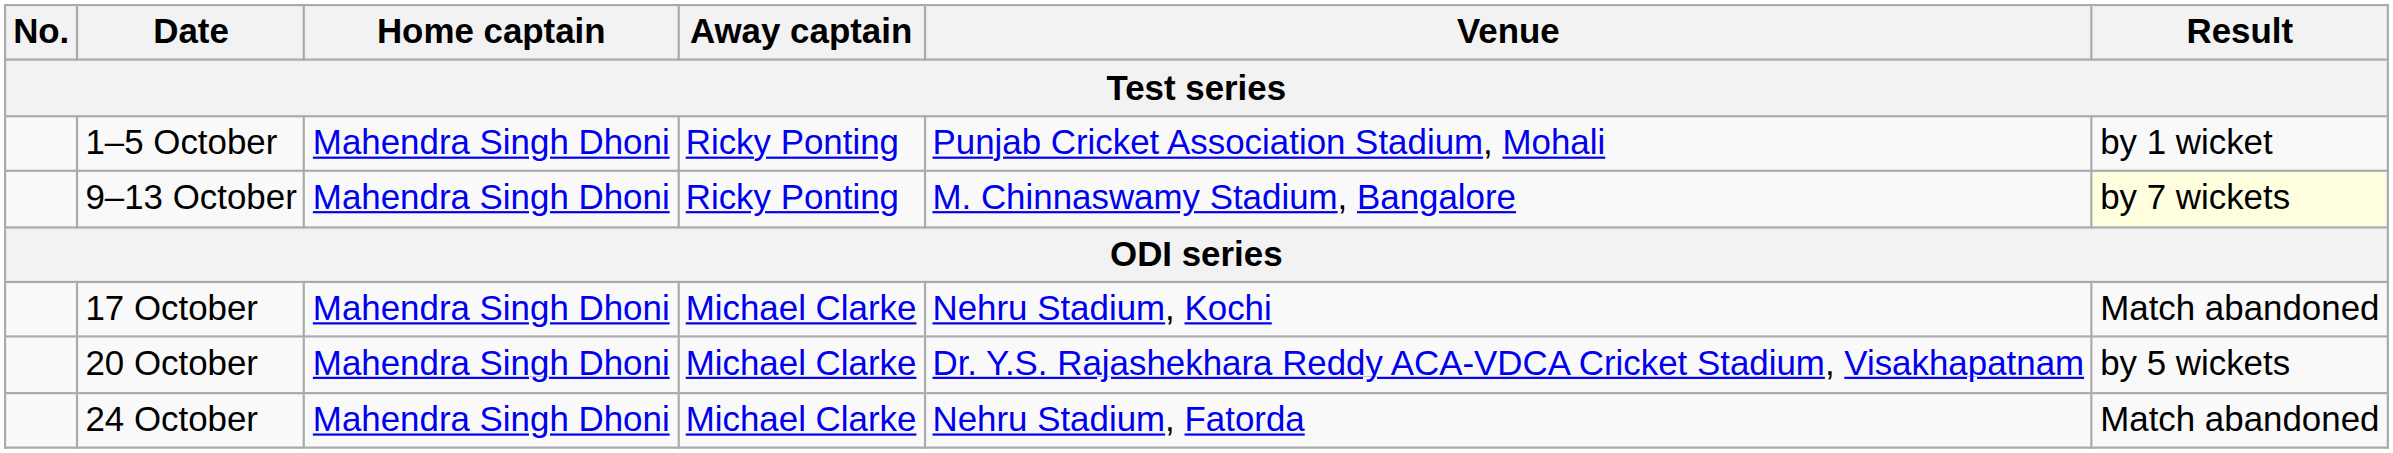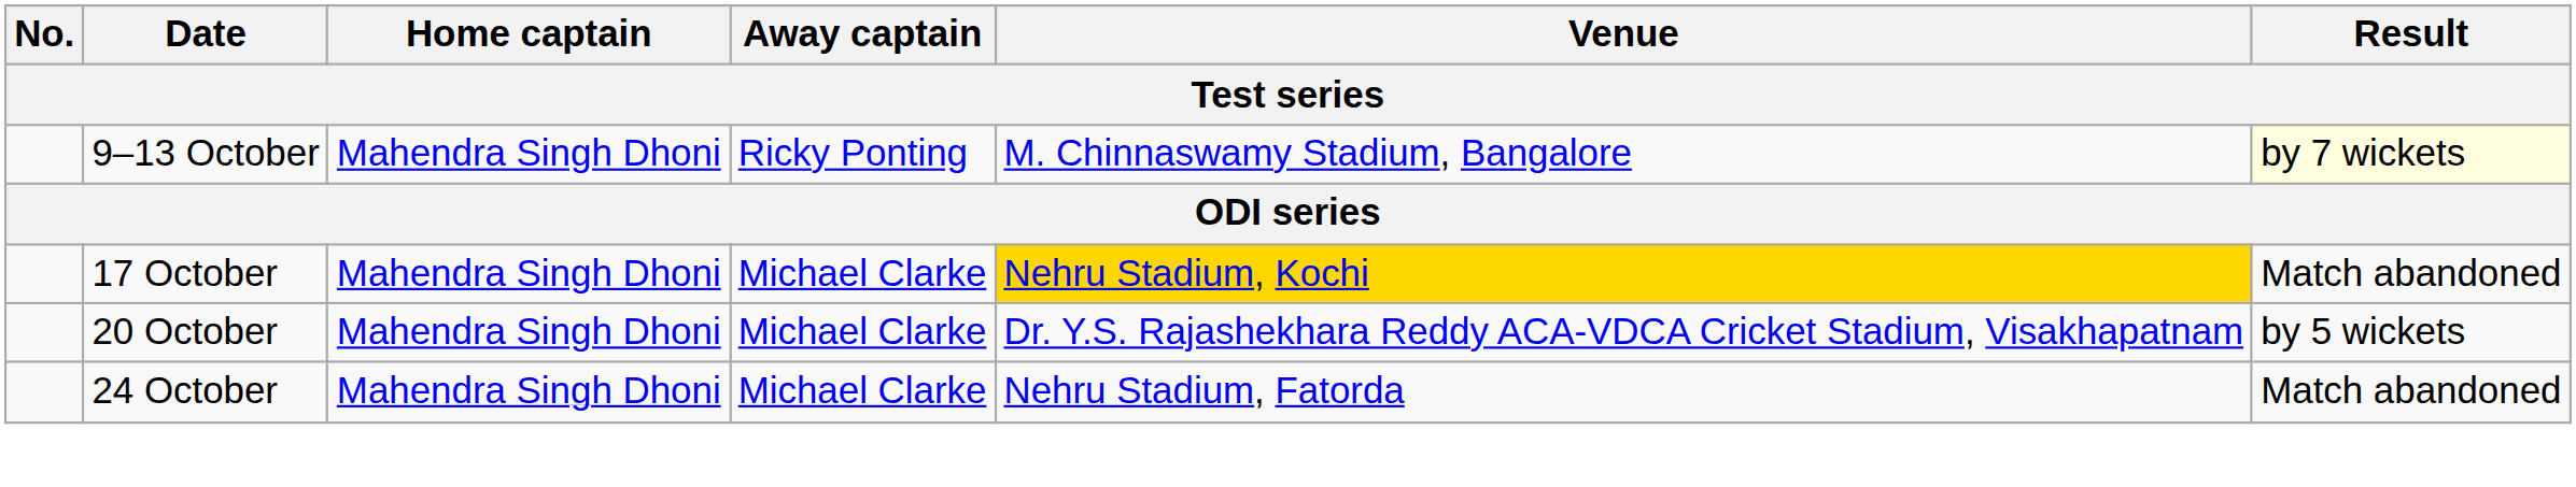 <table class="wikitable">
 <tr>
 <th>No.</th>
 <th>Date</th>
 <th>Home captain</th>
 <th>Away captain</th>
 <th>Venue</th>
 <th>Result</th>
 </tr>
 <tr>
 <th colspan="6">Test series</th>
-</tr>
-<tr>
-<td></td>
-<td>1–5 October</td>
-<td><a href='#'>Mahendra Singh Dhoni</a></td>
-<td><a href='#'>Ricky Ponting</a></td>
-<td><a href='#'>Punjab Cricket Association Stadium</a>, <a href='#'>Mohali</a></td>
-<td> by 1 wicket</td>
 </tr>
 <tr>
 <td></td>
 <td>9–13 October</td>
 <td><a href='#'>Mahendra Singh Dhoni</a></td>
 <td><a href='#'>Ricky Ponting</a></td>
 <td><a href='#'>M. Chinnaswamy Stadium</a>, <a href='#'>Bangalore</a></td>
 <td style="background: lightyellow;"> by 7 wickets</td>
 </tr>
 <tr>
 <th colspan="6">ODI series</th>
 </tr>
 <tr>
 <td></td>
 <td>17 October</td>
 <td><a href='#'>Mahendra Singh Dhoni</a></td>
 <td><a href='#'>Michael Clarke</a></td>
-<td><a href='#'>Nehru Stadium</a>, <a href='#'>Kochi</a></td>
+<td style="background: gold;"><a href='#'>Nehru Stadium</a>, <a href='#'>Kochi</a></td>
 <td>Match abandoned</td>
 </tr>
 <tr>
 <td></td>
 <td>20 October</td>
 <td><a href='#'>Mahendra Singh Dhoni</a></td>
 <td><a href='#'>Michael Clarke</a></td>
 <td><a href='#'>Dr. Y.S. Rajashekhara Reddy ACA-VDCA Cricket Stadium</a>, <a href='#'>Visakhapatnam</a></td>
 <td> by 5 wickets</td>
 </tr>
 <tr>
 <td></td>
 <td>24 October</td>
 <td><a href='#'>Mahendra Singh Dhoni</a></td>
 <td><a href='#'>Michael Clarke</a></td>
 <td><a href='#'>Nehru Stadium</a>, <a href='#'>Fatorda</a></td>
 <td>Match abandoned</td>
 </tr>
 </table>
